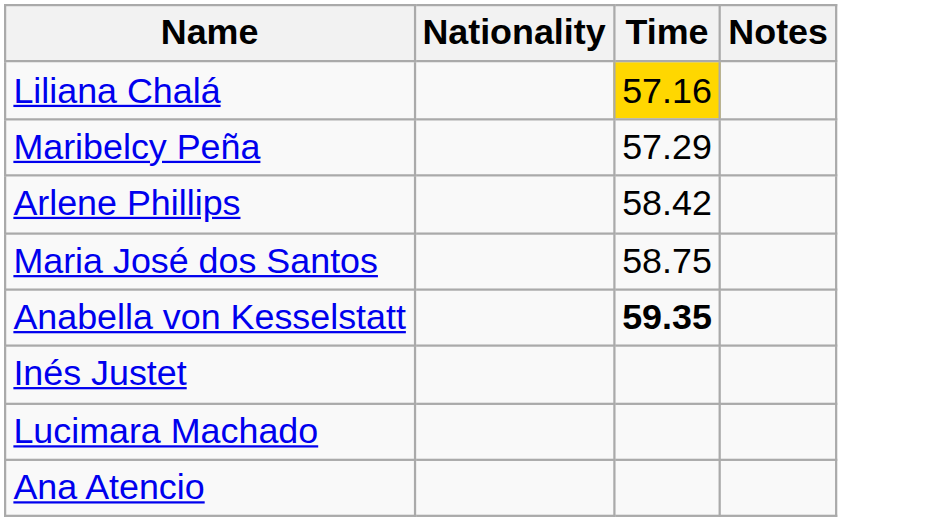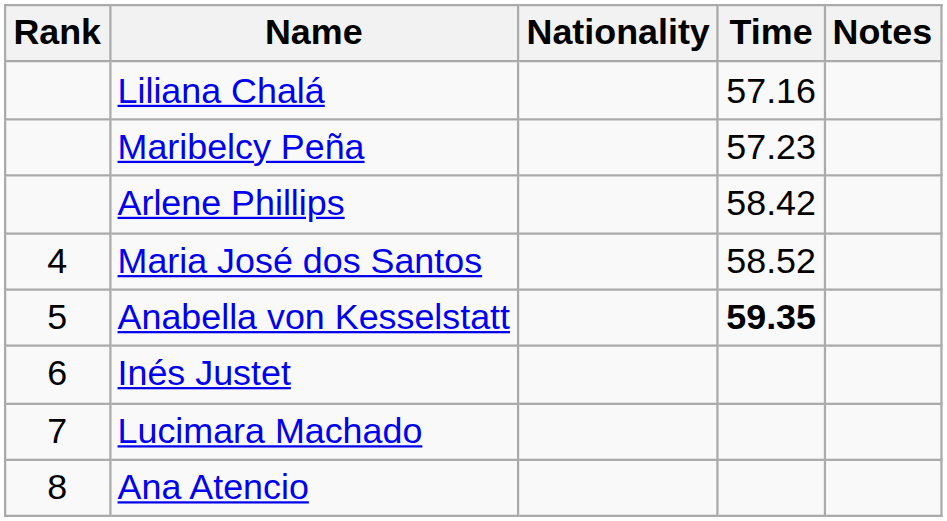 <table class="wikitable sortable" style="text-align:center">
 <tr>
+<th>Rank</th>
 <th>Name</th>
 <th>Nationality</th>
 <th>Time</th>
 <th>Notes</th>
 </tr>
 <tr>
+<td></td>
 <td align=left><a href='#'>Liliana Chalá</a></td>
 <td align=left></td>
-<td style="background: gold;">57.16</td>
+<td>57.16</td>
 <td></td>
 </tr>
 <tr>
+<td></td>
 <td align=left><a href='#'>Maribelcy Peña</a></td>
 <td align=left></td>
-<td>57.29</td>
+<td>57.23</td>
 <td></td>
 </tr>
 <tr>
+<td></td>
 <td align=left><a href='#'>Arlene Phillips</a></td>
 <td align=left></td>
 <td>58.42</td>
 <td></td>
 </tr>
 <tr>
+<td>4</td>
 <td align=left><a href='#'>Maria José dos Santos</a></td>
 <td align=left></td>
-<td>58.75</td>
+<td>58.52</td>
 <td></td>
 </tr>
 <tr>
+<td>5</td>
 <td align=left><a href='#'>Anabella von Kesselstatt</a></td>
 <td align=left></td>
 <td><strong>59.35</strong></td>
 <td></td>
 </tr>
 <tr>
+<td>6</td>
 <td align=left><a href='#'>Inés Justet</a></td>
 <td align=left></td>
 <td></td>
 <td></td>
 </tr>
 <tr>
+<td>7</td>
 <td align=left><a href='#'>Lucimara Machado</a></td>
 <td align=left></td>
 <td></td>
 <td></td>
 </tr>
 <tr>
+<td>8</td>
 <td align=left><a href='#'>Ana Atencio</a></td>
 <td align=left></td>
 <td></td>
 <td></td>
 </tr>
 </table>
